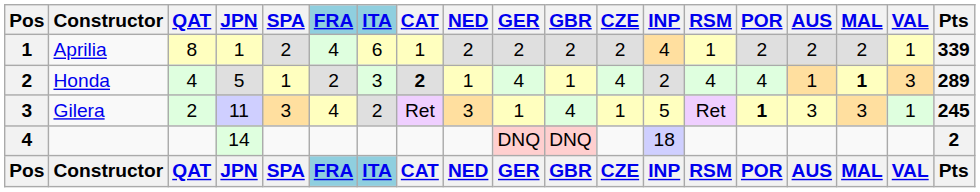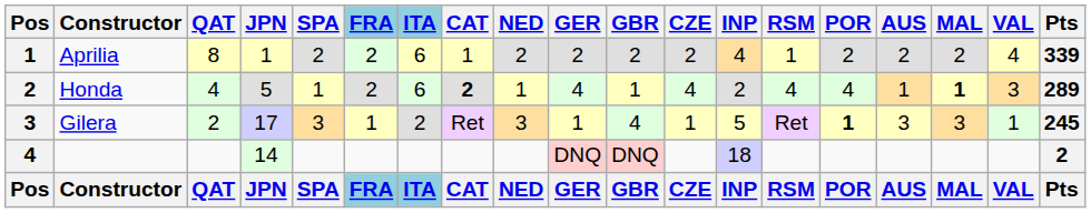 <table class="wikitable" style="font-size:85%; text-align:center">
 <tr valign="top">
 <th valign="middle" scope-"col">Pos</th>
 <th valign="middle" scope="col">Constructor<br></th>
 <th><a href='#'>QAT</a><br></th>
 <th><a href='#'>JPN</a><br></th>
 <th><a href='#'>SPA</a><br></th>
 <th style="background:#8fcfdf;"><a href='#'>FRA</a><br></th>
 <th style="background:#8fcfdf;"><a href='#'>ITA</a><br></th>
 <th><a href='#'>CAT</a><br></th>
 <th><a href='#'>NED</a><br></th>
 <th><a href='#'>GER</a><br></th>
 <th><a href='#'>GBR</a><br></th>
 <th><a href='#'>CZE</a><br></th>
 <th><a href='#'>INP</a><br></th>
 <th><a href='#'>RSM</a><br></th>
 <th><a href='#'>POR</a><br></th>
 <th><a href='#'>AUS</a><br></th>
 <th><a href='#'>MAL</a><br></th>
 <th><a href='#'>VAL</a><br></th>
 <th valign="middle">Pts</th>
 </tr>
 <tr>
 <th>1</th>
 <td align="left"> <a href='#'>Aprilia</a></td>
 <td style="background:#ffffbf;">8</td>
 <td style="background:#ffffbf;">1</td>
 <td style="background:#dfdfdf;">2</td>
-<td style="background:#dfffdf;">4</td>
+<td style="background:#dfffdf;">2</td>
 <td style="background:#ffffbf;">6</td>
 <td style="background:#ffffbf;">1</td>
 <td style="background:#dfdfdf;">2</td>
 <td style="background:#dfdfdf;">2</td>
 <td style="background:#dfdfdf;">2</td>
 <td style="background:#dfdfdf;">2</td>
 <td style="background:#ffdf9f;">4</td>
 <td style="background:#ffffbf;">1</td>
 <td style="background:#dfdfdf;">2</td>
 <td style="background:#dfdfdf;">2</td>
 <td style="background:#dfdfdf;">2</td>
-<td style="background:#ffffbf;">1</td>
+<td style="background:#ffffbf;">4</td>
 <th>339</th>
 </tr>
 <tr>
 <th>2</th>
 <td align="left"> <a href='#'>Honda</a></td>
 <td style="background:#dfffdf;">4</td>
 <td style="background:#dfdfdf;">5</td>
 <td style="background:#ffffbf;">1</td>
 <td style="background:#dfdfdf;">2</td>
-<td style="background:#dfffdf;">3</td>
+<td style="background:#dfffdf;">6</td>
 <td style="background:#dfdfdf;"><strong>2</strong></td>
 <td style="background:#ffffbf;">1</td>
 <td style="background:#dfffdf;">4</td>
 <td style="background:#ffffbf;">1</td>
 <td style="background:#dfffdf;">4</td>
 <td style="background:#dfdfdf;">2</td>
 <td style="background:#dfffdf;">4</td>
 <td style="background:#dfffdf;">4</td>
 <td style="background:#ffdf9f;">1</td>
 <td style="background:#ffffbf;"><strong>1</strong></td>
 <td style="background:#ffdf9f;">3</td>
 <th>289</th>
 </tr>
 <tr>
 <th>3</th>
 <td align="left"> <a href='#'>Gilera</a></td>
 <td style="background:#dfffdf;">2</td>
-<td style="background:#cfcfff;">11</td>
+<td style="background:#cfcfff;">17</td>
 <td style="background:#ffdf9f;">3</td>
-<td style="background:#ffffbf;">4</td>
+<td style="background:#ffffbf;">1</td>
 <td style="background:#dfdfdf;">2</td>
 <td style="background:#efcfff;">Ret</td>
 <td style="background:#ffdf9f;">3</td>
 <td style="background:#ffffbf;">1</td>
 <td style="background:#dfffdf;">4</td>
 <td style="background:#ffffbf;">1</td>
 <td style="background:#ffffbf;">5</td>
 <td style="background:#efcfff;">Ret</td>
 <td style="background:#ffffbf;"><strong>1</strong></td>
 <td style="background:#ffffbf;">3</td>
 <td style="background:#ffdf9f;">3</td>
 <td style="background:#dfffdf;">1</td>
 <th>245</th>
 </tr>
 <tr>
 <th>4</th>
 <td align="left"></td>
 <td></td>
 <td style="background:#dfffdf;">14</td>
 <td></td>
 <td></td>
 <td></td>
 <td></td>
 <td></td>
 <td style="background:#ffcfcf;">DNQ</td>
 <td style="background:#ffcfcf;">DNQ</td>
 <td></td>
 <td style="background:#cfcfff;">18</td>
 <td></td>
 <td></td>
 <td></td>
 <td></td>
 <td></td>
 <th>2</th>
 </tr>
 <tr valign="top">
 <th valign="middle" scope-"col">Pos</th>
 <th valign="middle" scope="col">Constructor<br></th>
 <th><a href='#'>QAT</a><br></th>
 <th><a href='#'>JPN</a><br></th>
 <th><a href='#'>SPA</a><br></th>
 <th style="background:#8fcfdf;"><a href='#'>FRA</a><br></th>
 <th style="background:#8fcfdf;"><a href='#'>ITA</a><br></th>
 <th><a href='#'>CAT</a><br></th>
 <th><a href='#'>NED</a><br></th>
 <th><a href='#'>GER</a><br></th>
 <th><a href='#'>GBR</a><br></th>
 <th><a href='#'>CZE</a><br></th>
 <th><a href='#'>INP</a><br></th>
 <th><a href='#'>RSM</a><br></th>
 <th><a href='#'>POR</a><br></th>
 <th><a href='#'>AUS</a><br></th>
 <th><a href='#'>MAL</a><br></th>
 <th><a href='#'>VAL</a><br></th>
 <th valign="middle">Pts</th>
 </tr>
 </table>
